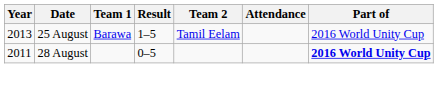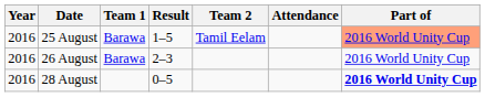 <table class="wikitable">
 <tr>
 <th>Year</th>
 <th>Date</th>
 <th>Team 1</th>
 <th>Result</th>
 <th>Team 2</th>
 <th>Attendance</th>
 <th>Part of</th>
 </tr>
 <tr>
-<td>2013</td>
+<td>2016</td>
 <td>25 August</td>
 <td> <a href='#'>Barawa</a></td>
 <td>1–5</td>
 <td> <a href='#'>Tamil Eelam</a></td>
 <td></td>
+<td style="background: lightsalmon;"><a href='#'>2016 World Unity Cup</a></td>
+</tr>
+<tr>
+<td>2016</td>
+<td>26 August</td>
+<td> <a href='#'>Barawa</a></td>
+<td>2–3</td>
+<td></td>
+<td></td>
 <td><a href='#'>2016 World Unity Cup</a></td>
 </tr>
 <tr>
-<td>2011</td>
+<td>2016</td>
 <td>28 August</td>
 <td></td>
 <td>0–5</td>
 <td></td>
 <td></td>
 <td><strong><a href='#'>2016 World Unity Cup</a></strong></td>
 </tr>
 </table>
